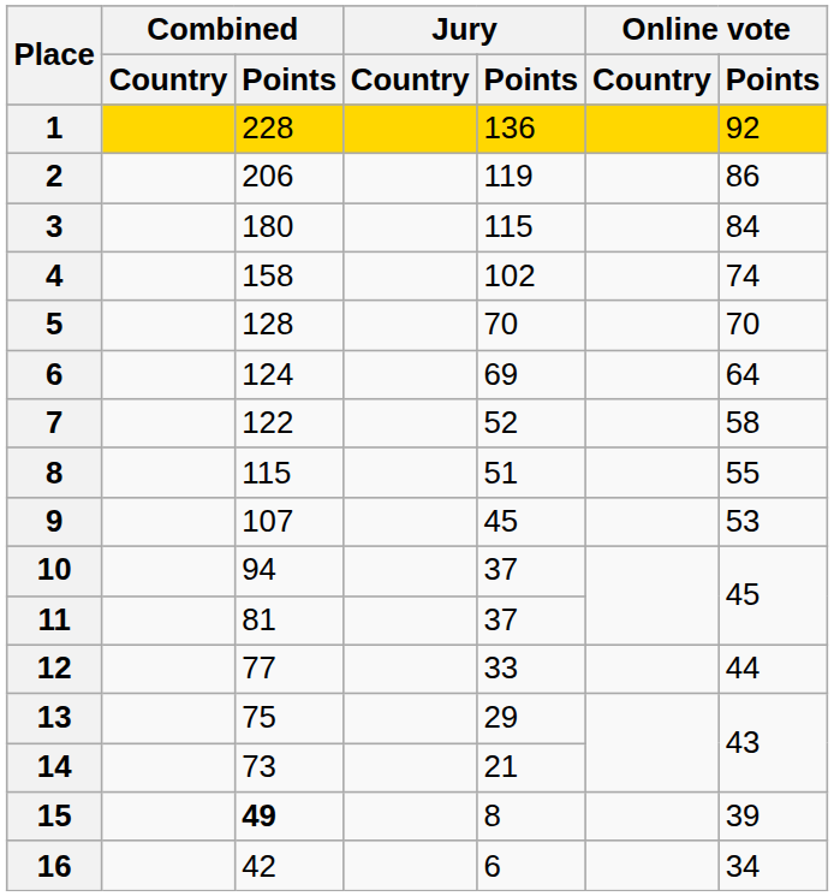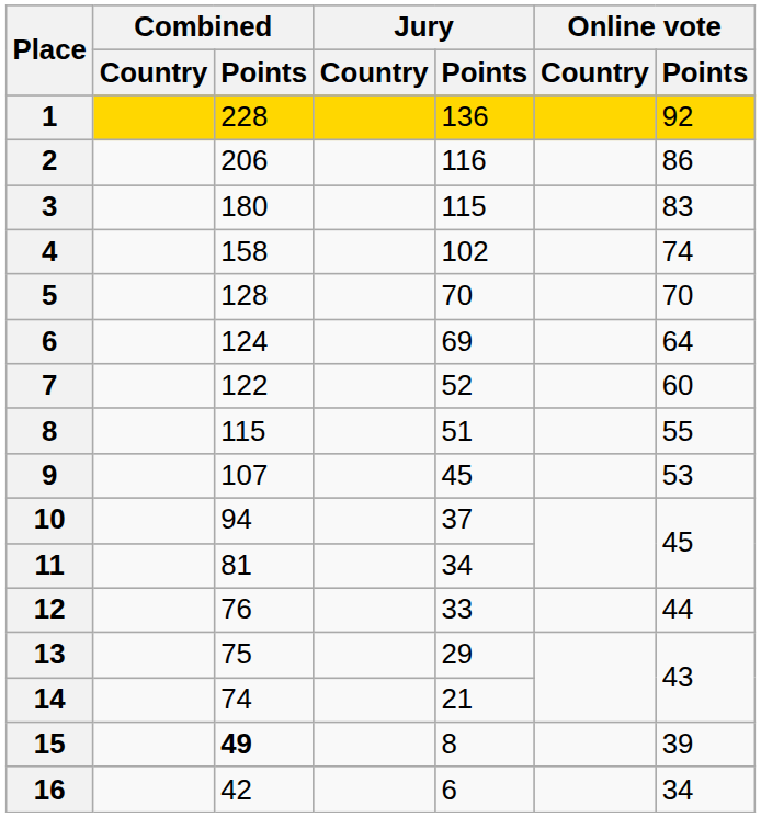 <table class="wikitable collapsible plainrowheaders" style="float: right; margin: 10px;">
 <tr>
 <th scope="col" rowspan="2">Place</th>
 <th scope="colgroup" colspan="2">Combined</th>
 <th scope="colgroup" colspan="2">Jury</th>
 <th scope="colgroup" colspan="2">Online vote</th>
 </tr>
 <tr>
 <th scope="col">Country</th>
 <th scope="col">Points</th>
 <th scope="col">Country</th>
 <th scope="col">Points</th>
 <th scope="col">Country</th>
 <th scope="col">Points</th>
 </tr>
 <tr>
 <th scope="row" style="text-align: center;">1</th>
 <td bgcolor="gold"></td>
 <td bgcolor="gold">228</td>
 <td bgcolor="gold"></td>
 <td bgcolor="gold">136</td>
 <td bgcolor="gold"></td>
 <td bgcolor="gold">92</td>
 </tr>
 <tr>
 <th scope="row" style="text-align: center;">2</th>
 <td></td>
 <td>206</td>
 <td></td>
-<td>119</td>
+<td>116</td>
 <td></td>
 <td>86</td>
 </tr>
 <tr>
 <th scope="row" style="text-align: center;">3</th>
 <td></td>
 <td>180</td>
 <td></td>
 <td>115</td>
 <td></td>
-<td>84</td>
+<td>83</td>
 </tr>
 <tr>
 <th scope="row" style="text-align: center;">4</th>
 <td></td>
 <td>158</td>
 <td></td>
 <td>102</td>
 <td></td>
 <td>74</td>
 </tr>
 <tr>
 <th scope="row" style="text-align: center;">5</th>
 <td></td>
 <td>128</td>
 <td></td>
 <td>70</td>
 <td></td>
 <td>70</td>
 </tr>
 <tr>
 <th scope="row" style="text-align: center;">6</th>
 <td></td>
 <td>124</td>
 <td></td>
 <td>69</td>
 <td></td>
 <td>64</td>
 </tr>
 <tr>
 <th scope="row" style="text-align: center;">7</th>
 <td></td>
 <td>122</td>
 <td></td>
 <td>52</td>
 <td></td>
-<td>58</td>
+<td>60</td>
 </tr>
 <tr>
 <th scope="row" style="text-align: center;">8</th>
 <td></td>
 <td>115</td>
 <td></td>
 <td>51</td>
 <td></td>
 <td>55</td>
 </tr>
 <tr>
 <th scope="row" style="text-align: center;">9</th>
 <td></td>
 <td>107</td>
 <td></td>
 <td>45</td>
 <td></td>
 <td>53</td>
 </tr>
 <tr>
 <th scope="row" style="text-align: center;">10</th>
 <td></td>
 <td>94</td>
 <td></td>
 <td>37</td>
 <td rowspan=2></td>
 <td rowspan=2>45</td>
 </tr>
 <tr>
 <th scope="row" style="text-align: center;">11</th>
 <td></td>
 <td>81</td>
 <td></td>
-<td>37</td>
+<td>34</td>
 </tr>
 <tr>
 <th scope="row" style="text-align: center;">12</th>
 <td></td>
-<td>77</td>
+<td>76</td>
 <td></td>
 <td>33</td>
 <td></td>
 <td>44</td>
 </tr>
 <tr>
 <th scope="row" style="text-align: center;">13</th>
 <td></td>
 <td>75</td>
 <td></td>
 <td>29</td>
 <td rowspan=2></td>
 <td rowspan=2>43</td>
 </tr>
 <tr>
 <th scope="row" style="text-align: center;">14</th>
 <td></td>
-<td>73</td>
+<td>74</td>
 <td></td>
 <td>21</td>
 </tr>
 <tr>
 <th scope="row" style="text-align: center;">15</th>
 <td></td>
 <td><strong>49</strong></td>
 <td></td>
 <td>8</td>
 <td></td>
 <td>39</td>
 </tr>
 <tr>
 <th scope="row" style="text-align: center;">16</th>
 <td></td>
 <td>42</td>
 <td></td>
 <td>6</td>
 <td></td>
 <td>34</td>
 </tr>
 </table>
